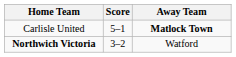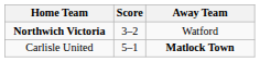 <table class="wikitable" style="text-align:center">
 <tr>
 <th width=150>Home Team</th>
 <th width=20>Score</th>
 <th width=150>Away Team</th>
 </tr>
 <tr>
+<td><strong>Northwich Victoria</strong></td>
+<td>3–2</td>
+<td>Watford</td>
+</tr>
+<tr>
 <td>Carlisle United</td>
 <td>5–1</td>
 <td><strong>Matlock Town</strong></td>
 </tr>
-<tr>
-<td><strong>Northwich Victoria</strong></td>
-<td>3–2</td>
-<td>Watford</td>
-</tr>
 </table>
